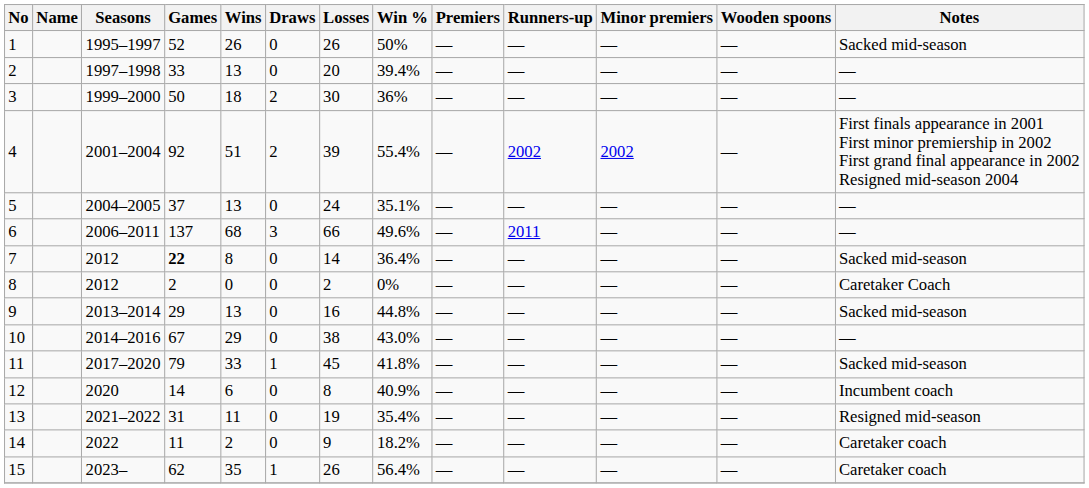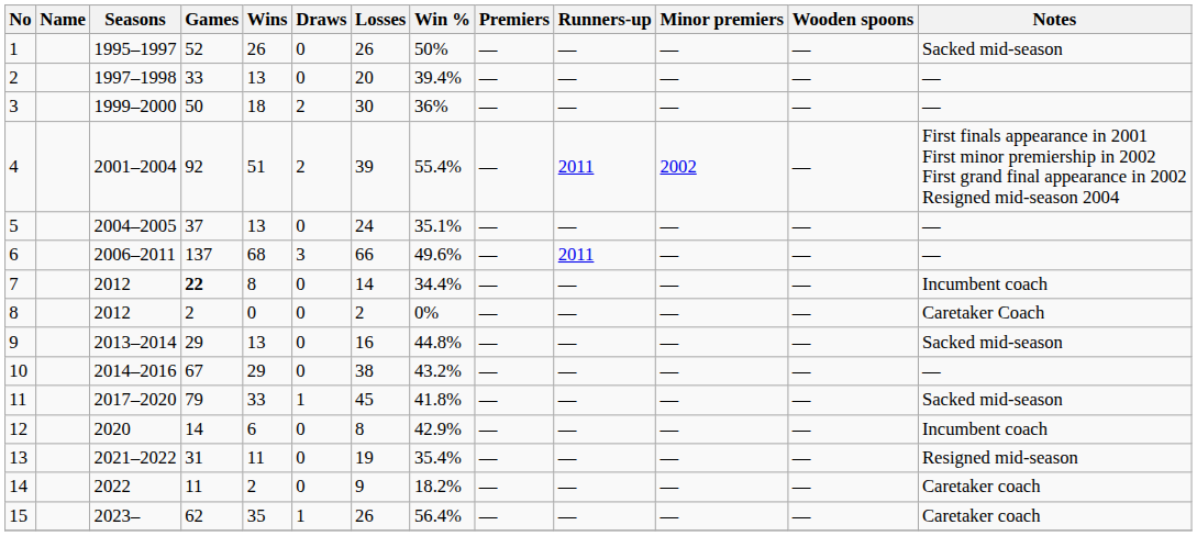 <table class="wikitable sortable">
 <tr>
 <th>No</th>
 <th>Name</th>
 <th>Seasons</th>
 <th>Games</th>
 <th>Wins</th>
 <th>Draws</th>
 <th>Losses</th>
 <th>Win %</th>
 <th class="unsortable">Premiers</th>
 <th class="unsortable">Runners-up</th>
 <th class="unsortable">Minor premiers</th>
 <th class="unsortable">Wooden spoons</th>
 <th class="unsortable">Notes</th>
 </tr>
 <tr>
 <td>1</td>
 <td></td>
 <td>1995–1997</td>
 <td>52</td>
 <td>26</td>
 <td>0</td>
 <td>26</td>
 <td>50%</td>
 <td>—</td>
 <td>—</td>
 <td>—</td>
 <td>—</td>
 <td>Sacked mid-season</td>
 </tr>
 <tr>
 <td>2</td>
 <td></td>
 <td>1997–1998</td>
 <td>33</td>
 <td>13</td>
 <td>0</td>
 <td>20</td>
 <td>39.4%</td>
 <td>—</td>
 <td>—</td>
 <td>—</td>
 <td>—</td>
 <td>—</td>
 </tr>
 <tr>
 <td>3</td>
 <td></td>
 <td>1999–2000</td>
 <td>50</td>
 <td>18</td>
 <td>2</td>
 <td>30</td>
 <td>36%</td>
 <td>—</td>
 <td>—</td>
 <td>—</td>
 <td>—</td>
 <td>—</td>
 </tr>
 <tr>
 <td>4</td>
 <td></td>
 <td>2001–2004</td>
 <td>92</td>
 <td>51</td>
 <td>2</td>
 <td>39</td>
 <td>55.4%</td>
 <td>—</td>
-<td><a href='#'>2002</a></td>
+<td><a href='#'>2011</a></td>
 <td><a href='#'>2002</a></td>
 <td>—</td>
 <td>First finals appearance in 2001<br>First minor premiership in 2002<br>First grand final appearance in 2002<br>Resigned mid-season 2004</td>
 </tr>
 <tr>
 <td>5</td>
 <td></td>
 <td>2004–2005</td>
 <td>37</td>
 <td>13</td>
 <td>0</td>
 <td>24</td>
 <td>35.1%</td>
 <td>—</td>
 <td>—</td>
 <td>—</td>
 <td>—</td>
 <td>—</td>
 </tr>
 <tr>
 <td>6</td>
 <td></td>
 <td>2006–2011</td>
 <td>137</td>
 <td>68</td>
 <td>3</td>
 <td>66</td>
 <td>49.6%</td>
 <td>—</td>
 <td><a href='#'>2011</a></td>
 <td>—</td>
 <td>—</td>
 <td>—</td>
 </tr>
 <tr>
 <td>7</td>
 <td></td>
 <td>2012</td>
 <td><strong>22</strong></td>
 <td>8</td>
 <td>0</td>
 <td>14</td>
-<td>36.4%</td>
+<td>34.4%</td>
 <td>—</td>
 <td>—</td>
 <td>—</td>
 <td>—</td>
-<td>Sacked mid-season</td>
+<td>Incumbent coach</td>
 </tr>
 <tr>
 <td>8</td>
 <td></td>
 <td>2012</td>
 <td>2</td>
 <td>0</td>
 <td>0</td>
 <td>2</td>
 <td>0%</td>
 <td>—</td>
 <td>—</td>
 <td>—</td>
 <td>—</td>
 <td>Caretaker Coach</td>
 </tr>
 <tr>
 <td>9</td>
 <td></td>
 <td>2013–2014</td>
 <td>29</td>
 <td>13</td>
 <td>0</td>
 <td>16</td>
 <td>44.8%</td>
 <td>—</td>
 <td>—</td>
 <td>—</td>
 <td>—</td>
 <td>Sacked mid-season</td>
 </tr>
 <tr>
 <td>10</td>
 <td></td>
 <td>2014–2016</td>
 <td>67</td>
 <td>29</td>
 <td>0</td>
 <td>38</td>
-<td>43.0%</td>
+<td>43.2%</td>
 <td>—</td>
 <td>—</td>
 <td>—</td>
 <td>—</td>
 <td>—</td>
 </tr>
 <tr>
 <td>11</td>
 <td></td>
 <td>2017–2020</td>
 <td>79</td>
 <td>33</td>
 <td>1</td>
 <td>45</td>
 <td>41.8%</td>
 <td>—</td>
 <td>—</td>
 <td>—</td>
 <td>—</td>
 <td>Sacked mid-season</td>
 </tr>
 <tr>
 <td>12</td>
 <td></td>
 <td>2020</td>
 <td>14</td>
 <td>6</td>
 <td>0</td>
 <td>8</td>
-<td>40.9%</td>
+<td>42.9%</td>
 <td>—</td>
 <td>—</td>
 <td>—</td>
 <td>—</td>
 <td>Incumbent coach</td>
 </tr>
 <tr>
 <td>13</td>
 <td></td>
 <td>2021–2022</td>
 <td>31</td>
 <td>11</td>
 <td>0</td>
 <td>19</td>
 <td>35.4%</td>
 <td>—</td>
 <td>—</td>
 <td>—</td>
 <td>—</td>
 <td>Resigned mid-season</td>
 </tr>
 <tr>
 <td>14</td>
 <td></td>
 <td>2022</td>
 <td>11</td>
 <td>2</td>
 <td>0</td>
 <td>9</td>
 <td>18.2%</td>
 <td>—</td>
 <td>—</td>
 <td>—</td>
 <td>—</td>
 <td>Caretaker coach</td>
 </tr>
 <tr>
 <td>15</td>
 <td></td>
 <td>2023–</td>
 <td>62</td>
 <td>35</td>
 <td>1</td>
 <td>26</td>
 <td>56.4%</td>
 <td>—</td>
 <td>—</td>
 <td>—</td>
 <td>—</td>
 <td>Caretaker coach</td>
 </tr>
 <tr>
 </tr>
 </table>
